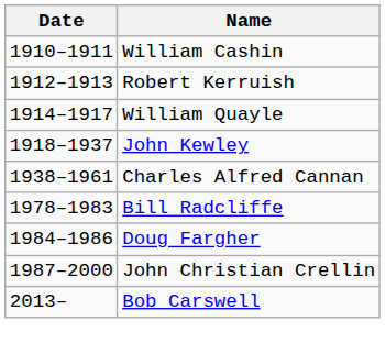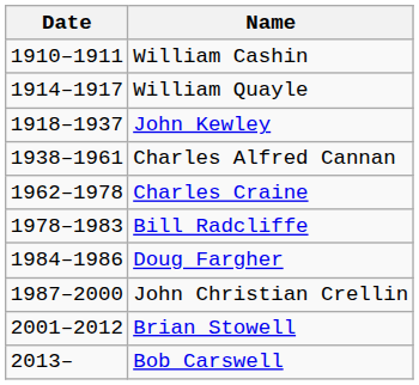 <table class="wikitable">
 <tr>
 <th>Date</th>
 <th>Name</th>
 </tr>
 <tr>
 <td>1910–1911</td>
 <td>William Cashin</td>
-</tr>
-<tr>
-<td>1912–1913</td>
-<td>Robert Kerruish</td>
 </tr>
 <tr>
 <td>1914–1917</td>
 <td>William Quayle</td>
 </tr>
 <tr>
 <td>1918–1937</td>
 <td><a href='#'>John Kewley</a></td>
 </tr>
 <tr>
 <td>1938–1961</td>
 <td>Charles Alfred Cannan</td>
 </tr>
 <tr>
+<td>1962–1978</td>
+<td><a href='#'>Charles Craine</a></td>
+</tr>
+<tr>
 <td>1978–1983</td>
 <td><a href='#'>Bill Radcliffe</a></td>
 </tr>
 <tr>
 <td>1984–1986</td>
 <td><a href='#'>Doug Fargher</a></td>
 </tr>
 <tr>
 <td>1987–2000</td>
 <td>John Christian Crellin</td>
 </tr>
 <tr>
+<td>2001–2012</td>
+<td><a href='#'>Brian Stowell</a></td>
+</tr>
+<tr>
 <td>2013–</td>
 <td><a href='#'>Bob Carswell</a></td>
 </tr>
 </table>
